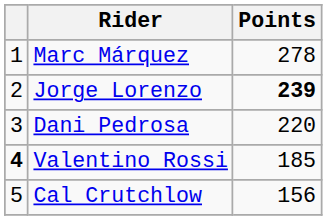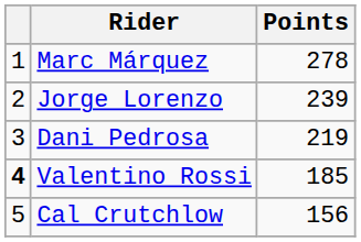 <table class="wikitable" style="font-size: 95%;">
 <tr>
 <th></th>
 <th>Rider</th>
 <th>Points</th>
 </tr>
 <tr>
 <td align=center>1</td>
 <td> <a href='#'>Marc Márquez</a></td>
 <td align=right>278</td>
 </tr>
 <tr>
 <td align=center>2</td>
 <td> <a href='#'>Jorge Lorenzo</a></td>
-<td align=right><strong>239</strong></td>
+<td align=right>239</td>
 </tr>
 <tr>
 <td align=center>3</td>
 <td> <a href='#'>Dani Pedrosa</a></td>
-<td align=right>220</td>
+<td align=right>219</td>
 </tr>
 <tr>
 <td align=center><strong>4</strong></td>
 <td> <a href='#'>Valentino Rossi</a></td>
 <td align=right>185</td>
 </tr>
 <tr>
 <td align=center>5</td>
 <td> <a href='#'>Cal Crutchlow</a></td>
 <td align=right>156</td>
 </tr>
 </table>
